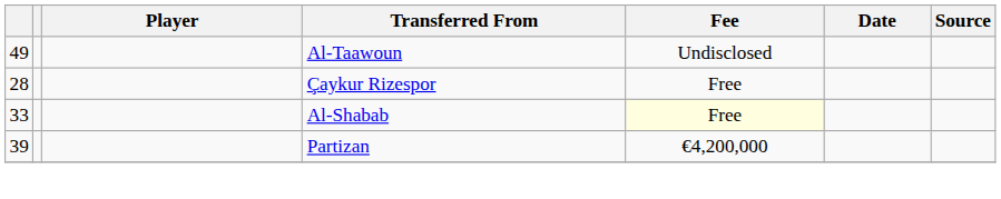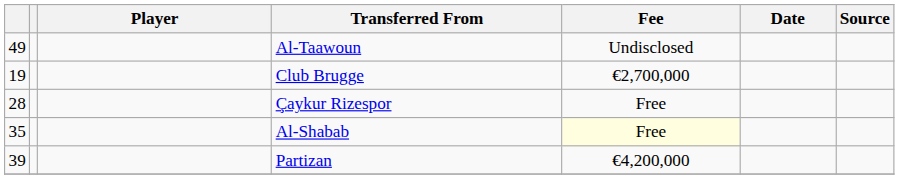 <table class="wikitable plainrowheaders sortable" style="font-size:95%">
 <tr>
 <th></th>
 <th></th>
 <th scope=col style="width:200px;"><strong>Player</strong></th>
 <th scope=col style="width:250px;"><strong>Transferred From</strong></th>
 <th scope=col style="width:150px;"><strong>Fee</strong></th>
 <th scope=col style="width:78px;"><strong>Date</strong></th>
 <th><strong>Source</strong></th>
 </tr>
 <tr>
 <td align=center>49</td>
 <td align=center></td>
 <td></td>
 <td> <a href='#'>Al-Taawoun</a></td>
 <td align=center>Undisclosed</td>
 <td align=center></td>
 <td align=center></td>
 </tr>
 <tr>
+<td align=center>19</td>
+<td align=center></td>
+<td></td>
+<td> <a href='#'>Club Brugge</a></td>
+<td align=center>€2,700,000</td>
+<td align=center></td>
+<td align=center></td>
+</tr>
+<tr>
 <td align=center>28</td>
 <td align=center></td>
 <td></td>
 <td> <a href='#'>Çaykur Rizespor</a></td>
 <td align=center>Free</td>
 <td align=center></td>
 <td align=center></td>
 </tr>
 <tr>
-<td align=center>33</td>
+<td align=center>35</td>
 <td align=center></td>
 <td></td>
 <td> <a href='#'>Al-Shabab</a></td>
 <td align=center style="background: lightyellow;">Free</td>
 <td align=center></td>
 <td align=center></td>
 </tr>
 <tr>
 <td align=center>39</td>
 <td align=center></td>
 <td></td>
 <td> <a href='#'>Partizan</a></td>
 <td align=center>€4,200,000</td>
 <td align=center></td>
 <td align=center></td>
 </tr>
 <tr>
 </tr>
 </table>
